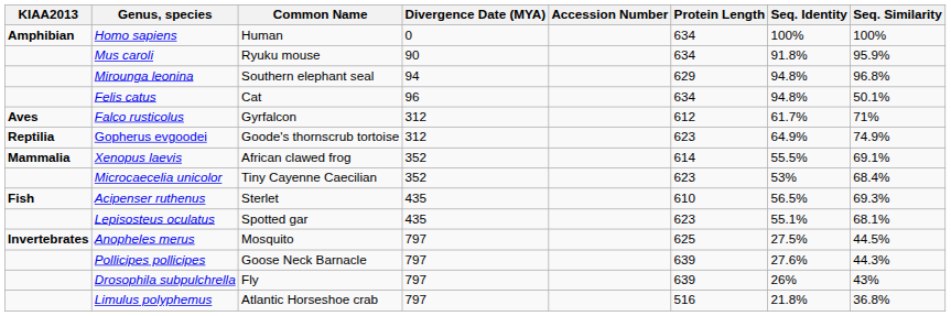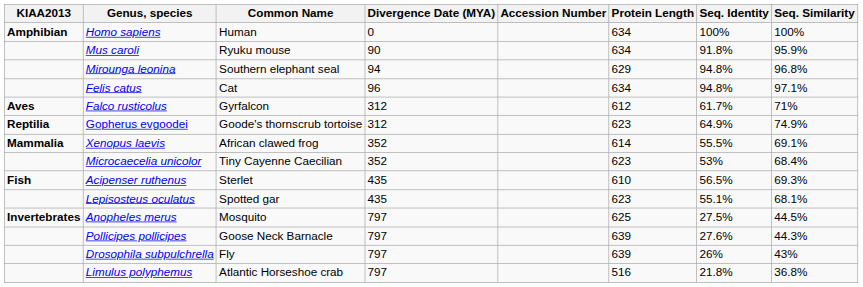 <table class="wikitable">
 <tr>
 <th>KIAA2013</th>
 <th>Genus, species</th>
 <th>Common Name</th>
 <th>Divergence Date (MYA)</th>
 <th>Accession Number</th>
 <th>Protein Length</th>
 <th>Seq. Identity</th>
 <th>Seq. Similarity</th>
 </tr>
 <tr>
 <td><strong>Amphibian</strong></td>
 <td><em><a href='#'>Homo sapiens</a></em></td>
 <td>Human</td>
 <td>0</td>
 <td></td>
 <td>634</td>
 <td>100%</td>
 <td>100%</td>
 </tr>
 <tr>
 <td></td>
 <td><em><a href='#'>Mus caroli</a></em></td>
 <td>Ryuku mouse</td>
 <td>90</td>
 <td></td>
 <td>634</td>
 <td>91.8%</td>
 <td>95.9%</td>
 </tr>
 <tr>
 <td></td>
 <td><em><a href='#'>Mirounga leonina</a></em></td>
 <td>Southern elephant seal</td>
 <td>94</td>
 <td></td>
 <td>629</td>
 <td>94.8%</td>
 <td>96.8%</td>
 </tr>
 <tr>
 <td></td>
 <td><em><a href='#'>Felis catus</a></em></td>
 <td>Cat</td>
 <td>96</td>
 <td></td>
 <td>634</td>
 <td>94.8%</td>
-<td>50.1%</td>
+<td>97.1%</td>
 </tr>
 <tr>
 <td><strong>Aves</strong></td>
 <td><em><a href='#'>Falco rusticolus</a></em></td>
 <td>Gyrfalcon</td>
 <td>312</td>
 <td></td>
 <td>612</td>
 <td>61.7%</td>
 <td>71%</td>
 </tr>
 <tr>
 <td><strong>Reptilia</strong></td>
 <td><a href='#'>Gopherus evgoodei</a></td>
 <td>Goode's thornscrub tortoise</td>
 <td>312</td>
 <td></td>
 <td>623</td>
 <td>64.9%</td>
 <td>74.9%</td>
 </tr>
 <tr>
 <td><strong>Mammalia</strong></td>
 <td><em><a href='#'>Xenopus laevis</a></em></td>
 <td>African clawed frog</td>
 <td>352</td>
 <td></td>
 <td>614</td>
 <td>55.5%</td>
 <td>69.1%</td>
 </tr>
 <tr>
 <td></td>
 <td><em><a href='#'>Microcaecelia unicolor</a></em></td>
 <td>Tiny Cayenne Caecilian</td>
 <td>352</td>
 <td></td>
 <td>623</td>
 <td>53%</td>
 <td>68.4%</td>
 </tr>
 <tr>
 <td><strong>Fish</strong></td>
 <td><em><a href='#'>Acipenser ruthenus</a></em></td>
 <td>Sterlet</td>
 <td>435</td>
 <td></td>
 <td>610</td>
 <td>56.5%</td>
 <td>69.3%</td>
 </tr>
 <tr>
 <td></td>
 <td><em><a href='#'>Lepisosteus oculatus</a></em></td>
 <td>Spotted gar</td>
 <td>435</td>
 <td></td>
 <td>623</td>
 <td>55.1%</td>
 <td>68.1%</td>
 </tr>
 <tr>
 <td><strong>Invertebrates</strong></td>
 <td><em><a href='#'>Anopheles merus</a></em></td>
 <td>Mosquito</td>
 <td>797</td>
 <td></td>
 <td>625</td>
 <td>27.5%</td>
 <td>44.5%</td>
 </tr>
 <tr>
 <td></td>
 <td><em><a href='#'>Pollicipes pollicipes</a></em></td>
 <td>Goose Neck Barnacle</td>
 <td>797</td>
 <td></td>
 <td>639</td>
 <td>27.6%</td>
 <td>44.3%</td>
 </tr>
 <tr>
 <td></td>
 <td><em><a href='#'>Drosophila subpulchrella</a></em></td>
 <td>Fly</td>
 <td>797</td>
 <td></td>
 <td>639</td>
 <td>26%</td>
 <td>43%</td>
 </tr>
 <tr>
 <td></td>
 <td><em><a href='#'>Limulus polyphemus</a></em></td>
 <td>Atlantic Horseshoe crab</td>
 <td>797</td>
 <td></td>
 <td>516</td>
 <td>21.8%</td>
 <td>36.8%</td>
 </tr>
 </table>
